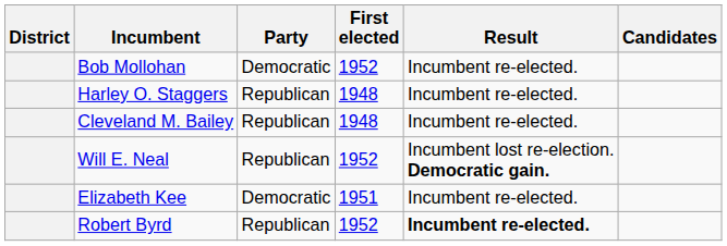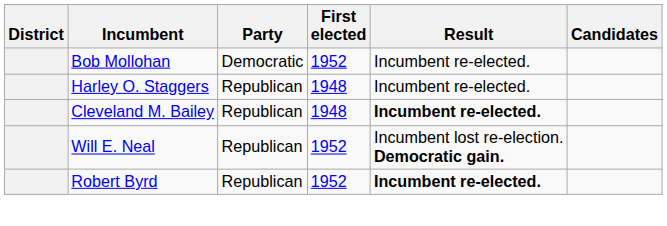 <table class=wikitable>
 <tr valign=bottom>
 <th>District</th>
 <th>Incumbent</th>
 <th>Party</th>
 <th>First<br>elected</th>
 <th>Result</th>
 <th>Candidates</th>
 </tr>
 <tr>
 <th></th>
 <td><a href='#'>Bob Mollohan</a></td>
 <td>Democratic</td>
 <td><a href='#'>1952</a></td>
 <td>Incumbent re-elected.</td>
 <td nowrap></td>
 </tr>
 <tr>
 <th></th>
 <td><a href='#'>Harley O. Staggers</a></td>
 <td>Republican</td>
 <td><a href='#'>1948</a></td>
 <td>Incumbent re-elected.</td>
 <td nowrap></td>
 </tr>
 <tr>
 <th></th>
 <td><a href='#'>Cleveland M. Bailey</a></td>
 <td>Republican</td>
 <td><a href='#'>1948</a></td>
-<td>Incumbent re-elected.</td>
+<td><strong>Incumbent re-elected.</strong></td>
 <td nowrap></td>
 </tr>
 <tr>
 <th></th>
 <td><a href='#'>Will E. Neal</a></td>
 <td>Republican</td>
 <td><a href='#'>1952</a></td>
 <td>Incumbent lost re-election.<br><strong>Democratic gain.</strong></td>
 <td nowrap></td>
 </tr>
 <tr>
 <th></th>
-<td><a href='#'>Elizabeth Kee</a></td>
-<td>Democratic</td>
-<td><a href='#'>1951 </a></td>
-<td>Incumbent re-elected.</td>
-<td nowrap></td>
-</tr>
-<tr>
-<th></th>
 <td><a href='#'>Robert Byrd</a></td>
 <td>Republican</td>
 <td><a href='#'>1952</a></td>
 <td><strong>Incumbent re-elected.</strong></td>
 <td nowrap></td>
 </tr>
 </table>
